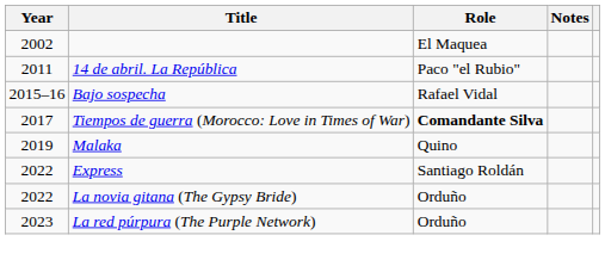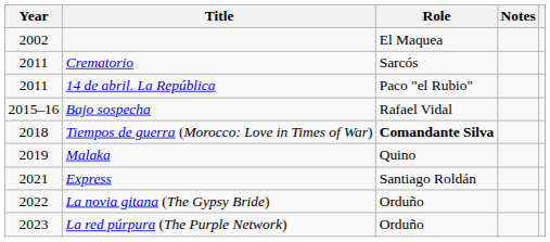 <table class="wikitable sortable">
 <tr>
 <th>Year</th>
 <th>Title</th>
 <th>Role</th>
 <th class="unsortable">Notes</th>
 <th></th>
 </tr>
 <tr>
 <td align = "center">2002</td>
 <td><em></em></td>
 <td>El Maquea</td>
+<td></td>
+<td align = "center"></td>
+</tr>
+<tr>
+<td align = "center">2011</td>
+<td><em><a href='#'>Crematorio</a></em></td>
+<td>Sarcós</td>
 <td></td>
 <td align = "center"></td>
 </tr>
 <tr>
 <td align = "center">2011</td>
 <td><em><a href='#'>14 de abril. La República</a></em></td>
 <td>Paco "el Rubio"</td>
 <td></td>
 <td align = "center"></td>
 </tr>
 <tr>
 <td align = "center">2015–16</td>
 <td><em><a href='#'>Bajo sospecha</a></em></td>
 <td>Rafael Vidal</td>
 <td></td>
 <td align = "center"></td>
 </tr>
 <tr>
-<td align = "center">2017</td>
+<td align = "center">2018</td>
 <td><em><a href='#'>Tiempos de guerra</a></em> (<em>Morocco: Love in Times of War</em>)</td>
 <td><strong>Comandante Silva</strong></td>
 <td></td>
 <td align = "center"></td>
 </tr>
 <tr>
 <td align = "center">2019</td>
 <td><em><a href='#'>Malaka</a></em></td>
 <td>Quino</td>
 <td></td>
 <td align = "center"></td>
 </tr>
 <tr>
-<td align = "center">2022</td>
+<td align = "center">2021</td>
 <td><em><a href='#'>Express</a></em></td>
 <td>Santiago Roldán</td>
 <td></td>
 <td align = "center"></td>
 </tr>
 <tr>
 <td align = "center">2022</td>
 <td><em><a href='#'>La novia gitana</a></em> (<em>The Gypsy Bride</em>)</td>
 <td>Orduño</td>
 <td></td>
 <td align = "center"></td>
 </tr>
 <tr>
 <td align = "center">2023</td>
 <td><em><a href='#'>La red púrpura</a></em> (<em>The Purple Network</em>)</td>
 <td>Orduño</td>
 <td></td>
 <td align = "center"></td>
 </tr>
 </table>
